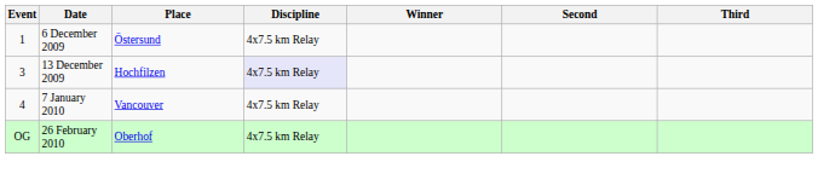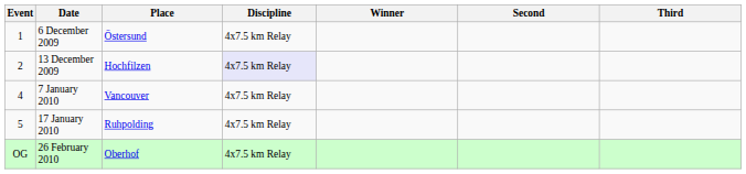 <table class="wikitable" style="font-size:95%;">
 <tr>
 <th width="30">Event</th>
 <th width="90">Date</th>
 <th width="169">Place</th>
 <th width="130">Discipline</th>
 <th width="200">Winner</th>
 <th width="200">Second</th>
 <th width="200">Third</th>
 </tr>
 <tr>
 <td align=center>1</td>
 <td>6 December 2009</td>
 <td> <a href='#'>Östersund</a></td>
 <td>4x7.5 km Relay</td>
 <td></td>
 <td></td>
 <td></td>
 </tr>
 <tr>
-<td align=center>3</td>
+<td align=center>2</td>
 <td>13 December 2009</td>
 <td> <a href='#'>Hochfilzen</a></td>
 <td style="background: lavender;">4x7.5 km Relay</td>
 <td></td>
 <td></td>
 <td></td>
 </tr>
 <tr>
 <td align=center>4</td>
 <td>7 January 2010</td>
 <td> <a href='#'>Vancouver</a></td>
 <td>4x7.5 km Relay</td>
 <td></td>
 <td></td>
 <td></td>
 </tr>
+<tr>
+<td align=center>5</td>
+<td>17 January 2010</td>
+<td> <a href='#'>Ruhpolding</a></td>
+<td>4x7.5 km Relay</td>
+<td></td>
+<td></td>
+<td></td>
+</tr>
 <tr style="background:#cfc;">
 <td align=center>OG</td>
 <td>26 February 2010</td>
 <td> <a href='#'>Oberhof</a></td>
 <td>4x7.5 km Relay</td>
 <td></td>
 <td></td>
 <td></td>
 </tr>
 </table>
